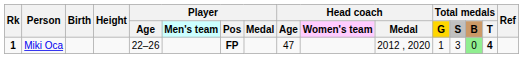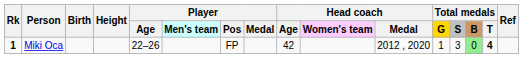 <table class="wikitable sortable" style="text-align: center; font-size: 80%; margin-left: 1em;">
 <tr>
 <th rowspan="2">Rk</th>
 <th rowspan="2">Person</th>
 <th rowspan="2">Birth</th>
 <th rowspan="2">Height</th>
 <th colspan="4">Player</th>
 <th colspan="3">Head coach</th>
 <th colspan="4">Total medals</th>
 <th rowspan="2" class="unsortable">Ref</th>
 </tr>
 <tr>
 <th>Age</th>
 <th style="background-color: #ccffff;">Men's team</th>
 <th>Pos</th>
 <th>Medal</th>
 <th>Age</th>
 <th style="background-color: #ffccff;">Women's team</th>
 <th>Medal</th>
 <th style="background-color: gold;">G</th>
 <th style="background-color: silver;">S</th>
 <th style="background-color: #cc9966;">B</th>
 <th>T</th>
 </tr>
 <tr>
 <td><strong>1</strong></td>
 <td style="text-align: left;" data-sort-value="Oca, Miki"><a href='#'>Miki Oca</a></td>
 <td></td>
 <td></td>
 <td>22–26</td>
 <td style="text-align: left;"></td>
-<td><strong>FP</strong></td>
+<td>FP</td>
 <td style="text-align: left;"></td>
-<td>47</td>
+<td>42</td>
 <td style="text-align: left;"></td>
 <td style="text-align: left;">2012 , 2020 </td>
 <td>1</td>
 <td>3</td>
 <td style="background: lightgreen;">0</td>
 <td><strong>4</strong></td>
 <td></td>
 </tr>
 </table>
